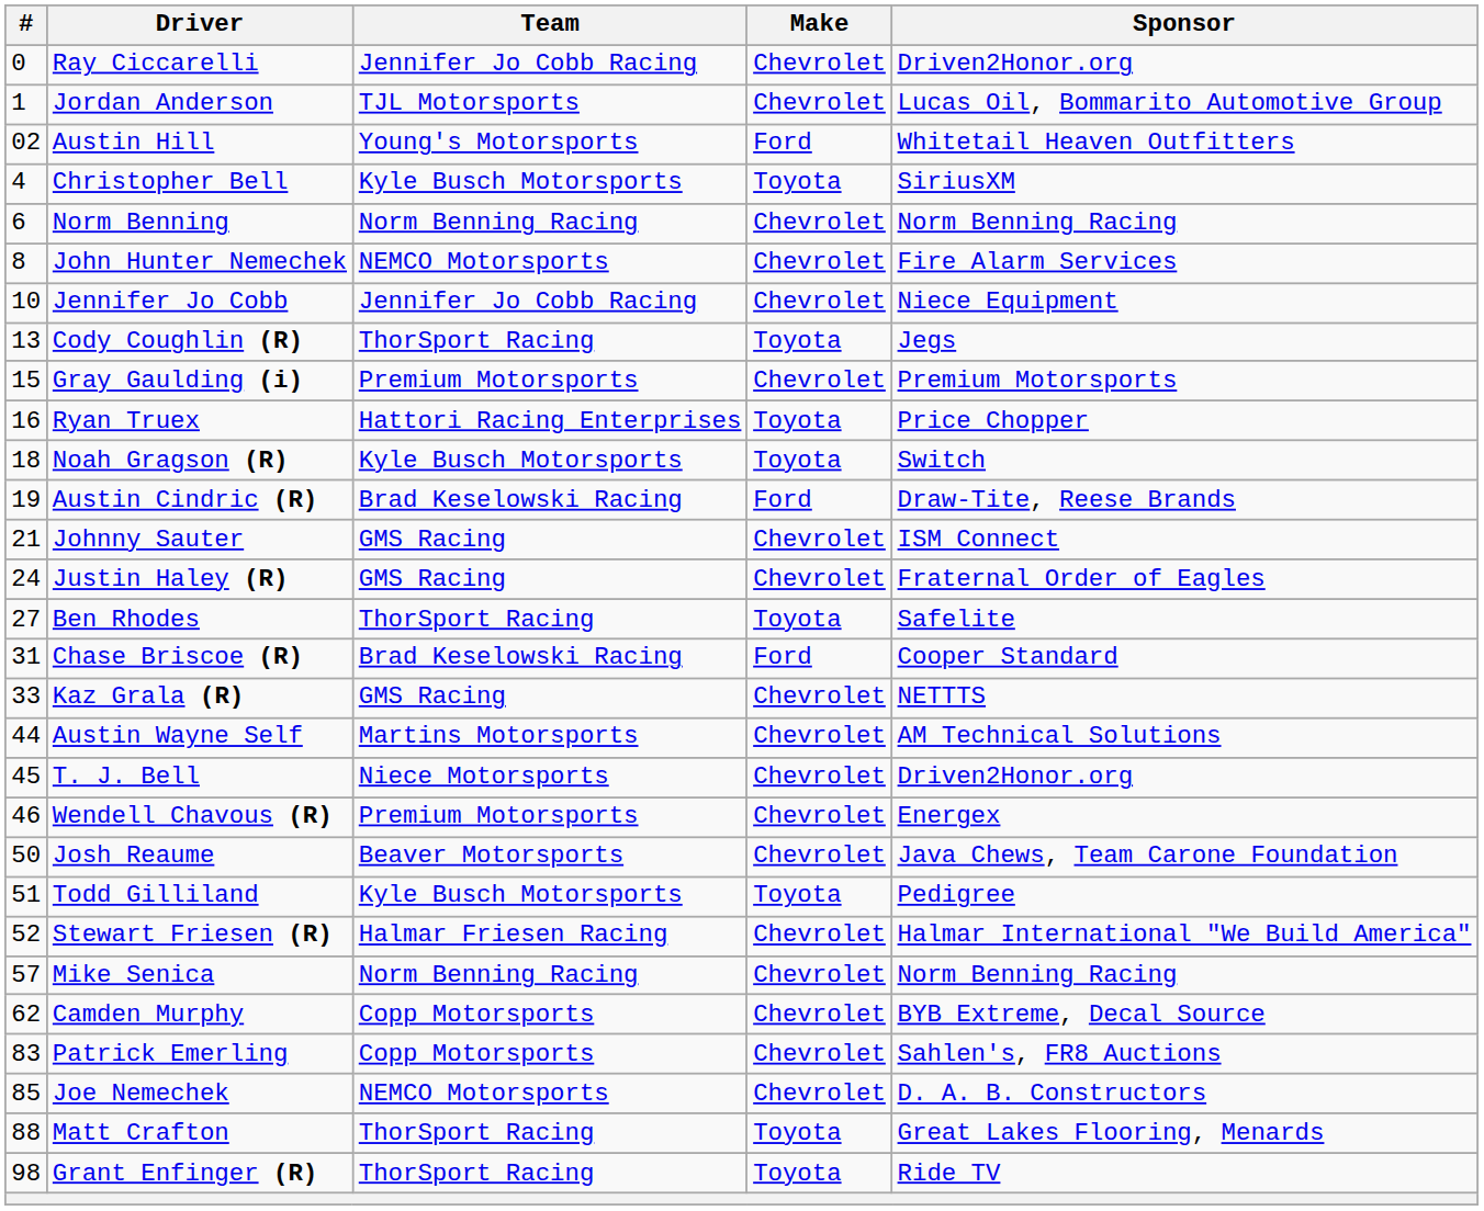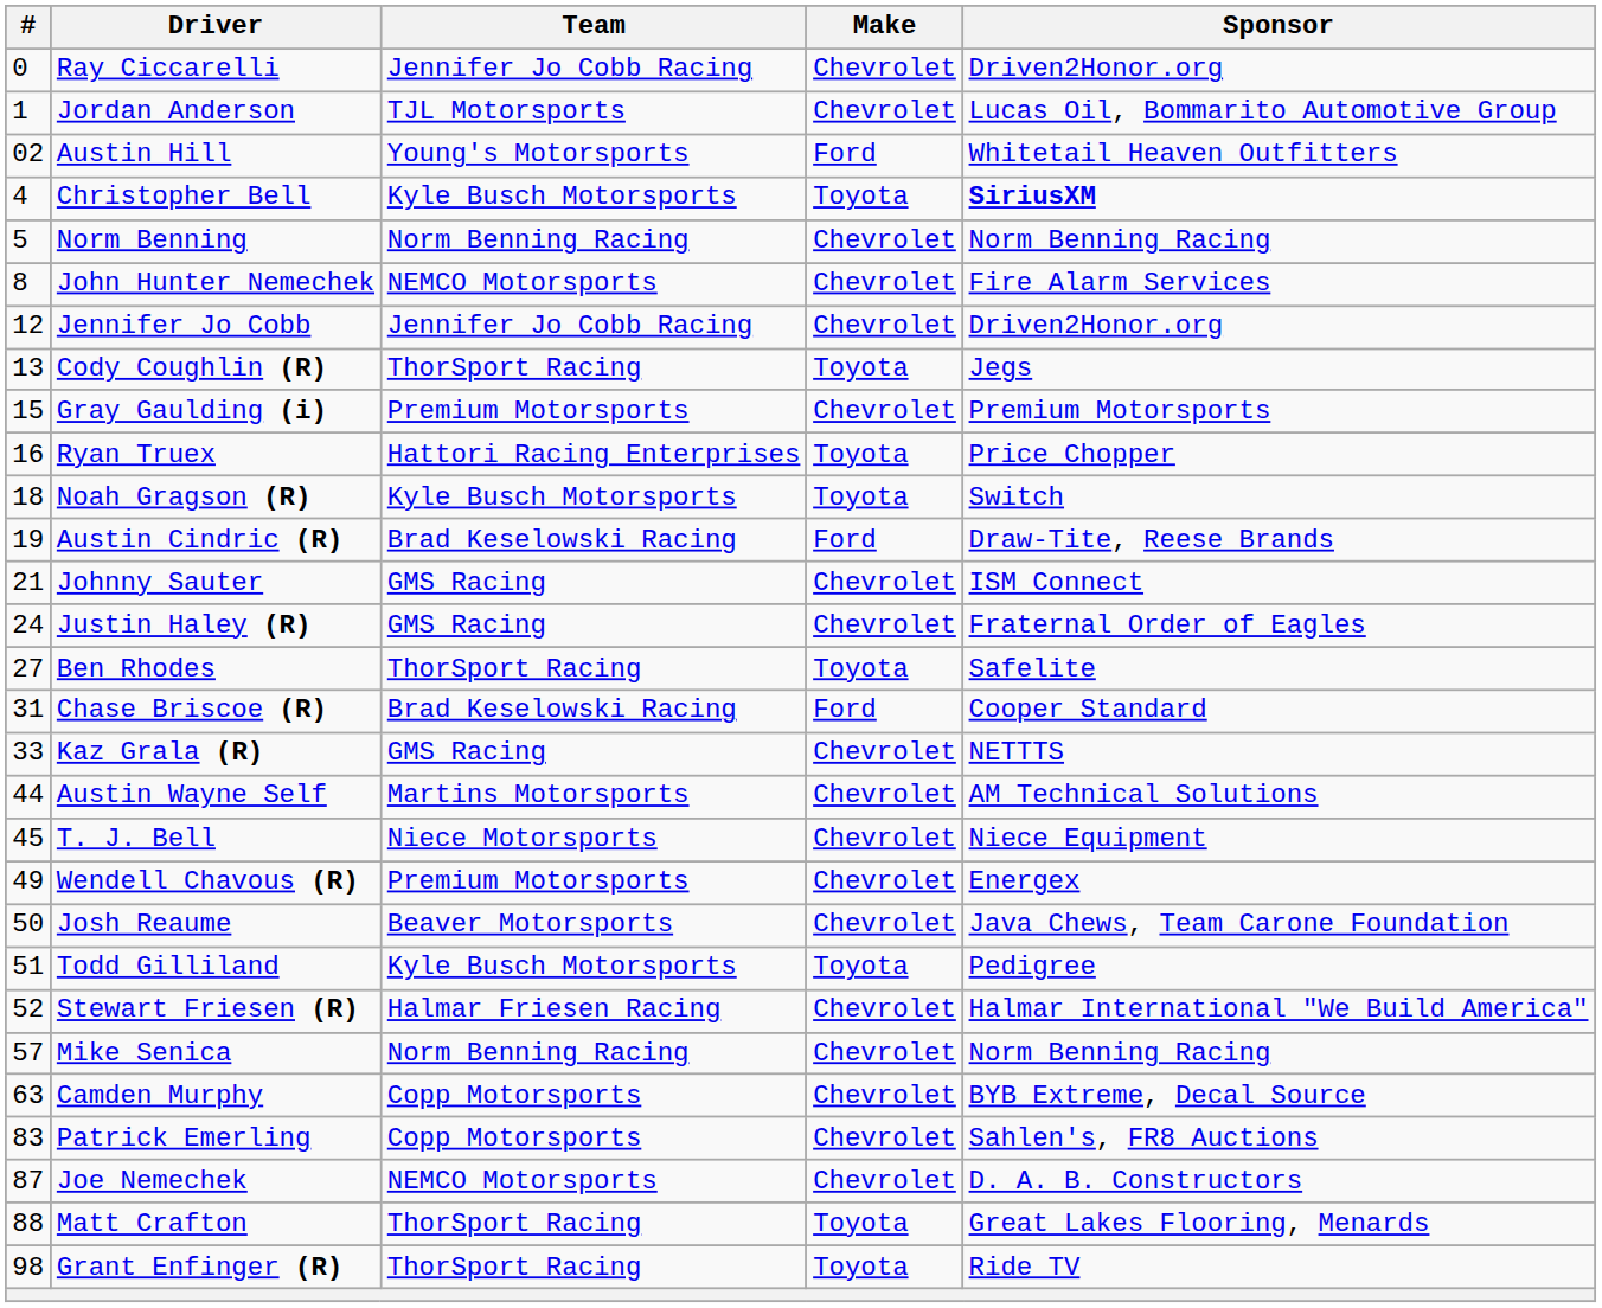 <table class="wikitable" style="font-size:95%">
 <tr>
 <th>#</th>
 <th>Driver</th>
 <th>Team</th>
 <th>Make</th>
 <th>Sponsor</th>
 </tr>
 <tr>
 <td>0</td>
 <td><a href='#'>Ray Ciccarelli</a></td>
 <td><a href='#'>Jennifer Jo Cobb Racing</a></td>
 <td><a href='#'>Chevrolet</a></td>
 <td><a href='#'>Driven2Honor.org</a></td>
 </tr>
 <tr>
 <td>1</td>
 <td><a href='#'>Jordan Anderson</a></td>
 <td><a href='#'>TJL Motorsports</a></td>
 <td><a href='#'>Chevrolet</a></td>
 <td><a href='#'>Lucas Oil</a>, <a href='#'>Bommarito Automotive Group</a></td>
 </tr>
 <tr>
 <td>02</td>
 <td><a href='#'>Austin Hill</a></td>
 <td><a href='#'>Young's Motorsports</a></td>
 <td><a href='#'>Ford</a></td>
 <td><a href='#'>Whitetail Heaven Outfitters</a></td>
 </tr>
 <tr>
 <td>4</td>
 <td><a href='#'>Christopher Bell</a></td>
 <td><a href='#'>Kyle Busch Motorsports</a></td>
 <td><a href='#'>Toyota</a></td>
-<td><a href='#'>SiriusXM</a></td>
+<td><strong><a href='#'>SiriusXM</a></strong></td>
 </tr>
 <tr>
-<td>6</td>
+<td>5</td>
 <td><a href='#'>Norm Benning</a></td>
 <td><a href='#'>Norm Benning Racing</a></td>
 <td><a href='#'>Chevrolet</a></td>
 <td><a href='#'>Norm Benning Racing</a></td>
 </tr>
 <tr>
 <td>8</td>
 <td><a href='#'>John Hunter Nemechek</a></td>
 <td><a href='#'>NEMCO Motorsports</a></td>
 <td><a href='#'>Chevrolet</a></td>
 <td><a href='#'>Fire Alarm Services</a></td>
 </tr>
 <tr>
-<td>10</td>
+<td>12</td>
 <td><a href='#'>Jennifer Jo Cobb</a></td>
 <td><a href='#'>Jennifer Jo Cobb Racing</a></td>
 <td><a href='#'>Chevrolet</a></td>
-<td><a href='#'>Niece Equipment</a></td>
+<td><a href='#'>Driven2Honor.org</a></td>
 </tr>
 <tr>
 <td>13</td>
 <td><a href='#'>Cody Coughlin</a> <strong>(R)</strong></td>
 <td><a href='#'>ThorSport Racing</a></td>
 <td><a href='#'>Toyota</a></td>
 <td><a href='#'>Jegs</a></td>
 </tr>
 <tr>
 <td>15</td>
 <td><a href='#'>Gray Gaulding</a> <strong>(i)</strong></td>
 <td><a href='#'>Premium Motorsports</a></td>
 <td><a href='#'>Chevrolet</a></td>
 <td><a href='#'>Premium Motorsports</a></td>
 </tr>
 <tr>
 <td>16</td>
 <td><a href='#'>Ryan Truex</a></td>
 <td><a href='#'>Hattori Racing Enterprises</a></td>
 <td><a href='#'>Toyota</a></td>
 <td><a href='#'>Price Chopper</a></td>
 </tr>
 <tr>
 <td>18</td>
 <td><a href='#'>Noah Gragson</a> <strong>(R)</strong></td>
 <td><a href='#'>Kyle Busch Motorsports</a></td>
 <td><a href='#'>Toyota</a></td>
 <td><a href='#'>Switch</a></td>
 </tr>
 <tr>
 <td>19</td>
 <td><a href='#'>Austin Cindric</a> <strong>(R)</strong></td>
 <td><a href='#'>Brad Keselowski Racing</a></td>
 <td><a href='#'>Ford</a></td>
 <td><a href='#'>Draw-Tite</a>, <a href='#'>Reese Brands</a></td>
 </tr>
 <tr>
 <td>21</td>
 <td><a href='#'>Johnny Sauter</a></td>
 <td><a href='#'>GMS Racing</a></td>
 <td><a href='#'>Chevrolet</a></td>
 <td><a href='#'>ISM Connect</a></td>
 </tr>
 <tr>
 <td>24</td>
 <td><a href='#'>Justin Haley</a> <strong>(R)</strong></td>
 <td><a href='#'>GMS Racing</a></td>
 <td><a href='#'>Chevrolet</a></td>
 <td><a href='#'>Fraternal Order of Eagles</a></td>
 </tr>
 <tr>
 <td>27</td>
 <td><a href='#'>Ben Rhodes</a></td>
 <td><a href='#'>ThorSport Racing</a></td>
 <td><a href='#'>Toyota</a></td>
 <td><a href='#'>Safelite</a></td>
 </tr>
 <tr>
 <td>31</td>
 <td><a href='#'>Chase Briscoe</a> <strong>(R)</strong></td>
 <td><a href='#'>Brad Keselowski Racing</a></td>
 <td><a href='#'>Ford</a></td>
 <td><a href='#'>Cooper Standard</a></td>
 </tr>
 <tr>
 <td>33</td>
 <td><a href='#'>Kaz Grala</a> <strong>(R)</strong></td>
 <td><a href='#'>GMS Racing</a></td>
 <td><a href='#'>Chevrolet</a></td>
 <td><a href='#'>NETTTS</a></td>
 </tr>
 <tr>
 <td>44</td>
 <td><a href='#'>Austin Wayne Self</a></td>
 <td><a href='#'>Martins Motorsports</a></td>
 <td><a href='#'>Chevrolet</a></td>
 <td><a href='#'>AM Technical Solutions</a></td>
 </tr>
 <tr>
 <td>45</td>
 <td><a href='#'>T. J. Bell</a></td>
 <td><a href='#'>Niece Motorsports</a></td>
 <td><a href='#'>Chevrolet</a></td>
-<td><a href='#'>Driven2Honor.org</a></td>
+<td><a href='#'>Niece Equipment</a></td>
 </tr>
 <tr>
-<td>46</td>
+<td>49</td>
 <td><a href='#'>Wendell Chavous</a> <strong>(R)</strong></td>
 <td><a href='#'>Premium Motorsports</a></td>
 <td><a href='#'>Chevrolet</a></td>
 <td><a href='#'>Energex</a></td>
 </tr>
 <tr>
 <td>50</td>
 <td><a href='#'>Josh Reaume</a></td>
 <td><a href='#'>Beaver Motorsports</a></td>
 <td><a href='#'>Chevrolet</a></td>
 <td><a href='#'>Java Chews</a>, <a href='#'>Team Carone Foundation</a></td>
 </tr>
 <tr>
 <td>51</td>
 <td><a href='#'>Todd Gilliland</a></td>
 <td><a href='#'>Kyle Busch Motorsports</a></td>
 <td><a href='#'>Toyota</a></td>
 <td><a href='#'>Pedigree</a></td>
 </tr>
 <tr>
 <td>52</td>
 <td><a href='#'>Stewart Friesen</a> <strong>(R)</strong></td>
 <td><a href='#'>Halmar Friesen Racing</a></td>
 <td><a href='#'>Chevrolet</a></td>
 <td><a href='#'>Halmar International "We Build America"</a></td>
 </tr>
 <tr>
 <td>57</td>
 <td><a href='#'>Mike Senica</a></td>
 <td><a href='#'>Norm Benning Racing</a></td>
 <td><a href='#'>Chevrolet</a></td>
 <td><a href='#'>Norm Benning Racing</a></td>
 </tr>
 <tr>
-<td>62</td>
+<td>63</td>
 <td><a href='#'>Camden Murphy</a></td>
 <td><a href='#'>Copp Motorsports</a></td>
 <td><a href='#'>Chevrolet</a></td>
 <td><a href='#'>BYB Extreme</a>, <a href='#'>Decal Source</a></td>
 </tr>
 <tr>
 <td>83</td>
 <td><a href='#'>Patrick Emerling</a></td>
 <td><a href='#'>Copp Motorsports</a></td>
 <td><a href='#'>Chevrolet</a></td>
 <td><a href='#'>Sahlen's</a>, <a href='#'>FR8 Auctions</a></td>
 </tr>
 <tr>
-<td>85</td>
+<td>87</td>
 <td><a href='#'>Joe Nemechek</a></td>
 <td><a href='#'>NEMCO Motorsports</a></td>
 <td><a href='#'>Chevrolet</a></td>
 <td><a href='#'>D. A. B. Constructors</a></td>
 </tr>
 <tr>
 <td>88</td>
 <td><a href='#'>Matt Crafton</a></td>
 <td><a href='#'>ThorSport Racing</a></td>
 <td><a href='#'>Toyota</a></td>
 <td><a href='#'>Great Lakes Flooring</a>, <a href='#'>Menards</a></td>
 </tr>
 <tr>
 <td>98</td>
 <td><a href='#'>Grant Enfinger</a> <strong>(R)</strong></td>
 <td><a href='#'>ThorSport Racing</a></td>
 <td><a href='#'>Toyota</a></td>
 <td><a href='#'>Ride TV</a></td>
 </tr>
 <tr>
 <th colspan="5"></th>
 </tr>
 </table>
